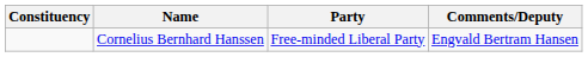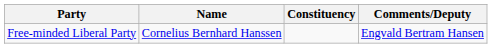 <table class="wikitable">
 <tr>
+<th>Party</th>
+<th>Name</th>
 <th>Constituency</th>
-<th>Name</th>
-<th>Party</th>
 <th>Comments/Deputy</th>
 </tr>
 <tr>
+<td><a href='#'>Free-minded Liberal Party</a></td>
+<td><a href='#'>Cornelius Bernhard Hanssen</a></td>
 <td></td>
-<td><a href='#'>Cornelius Bernhard Hanssen</a></td>
-<td><a href='#'>Free-minded Liberal Party</a></td>
 <td><a href='#'>Engvald Bertram Hansen</a></td>
 </tr>
 </table>
